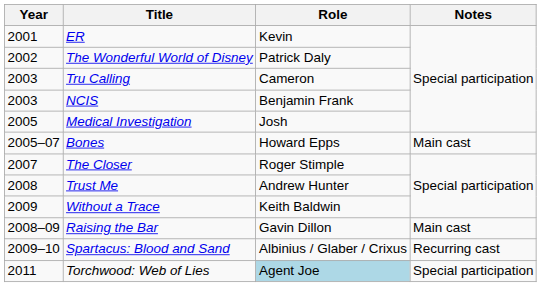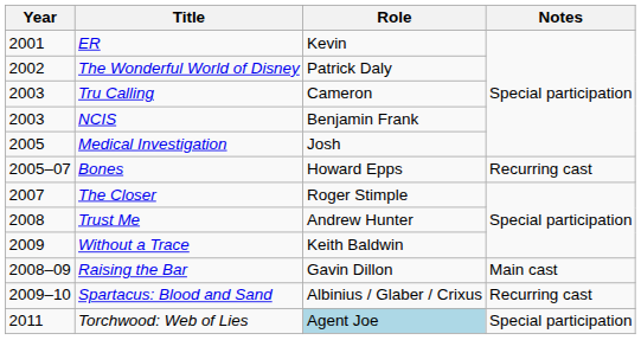 <table class="wikitable plainrowheaders sortable">
 <tr>
 <th>Year</th>
 <th>Title</th>
 <th>Role</th>
 <th>Notes</th>
 </tr>
 <tr>
 <td>2001</td>
 <td><em><a href='#'>ER</a></em></td>
 <td>Kevin</td>
 <td rowspan=5>Special participation</td>
 </tr>
 <tr>
 <td>2002</td>
 <td><em><a href='#'>The Wonderful World of Disney</a></em></td>
 <td>Patrick Daly</td>
 </tr>
 <tr>
 <td>2003</td>
 <td><em><a href='#'>Tru Calling</a></em></td>
 <td>Cameron</td>
 </tr>
 <tr>
 <td>2003</td>
 <td><em><a href='#'>NCIS</a></em></td>
 <td>Benjamin Frank</td>
 </tr>
 <tr>
 <td>2005</td>
 <td><em><a href='#'>Medical Investigation</a></em></td>
 <td>Josh</td>
 </tr>
 <tr>
 <td>2005–07</td>
 <td><em><a href='#'>Bones</a></em></td>
 <td>Howard Epps</td>
-<td>Main cast</td>
+<td>Recurring cast</td>
 </tr>
 <tr>
 <td>2007</td>
 <td><em><a href='#'>The Closer</a></em></td>
 <td>Roger Stimple</td>
 <td rowspan=3>Special participation</td>
 </tr>
 <tr>
 <td>2008</td>
 <td><em><a href='#'>Trust Me</a></em></td>
 <td>Andrew Hunter</td>
 </tr>
 <tr>
 <td>2009</td>
 <td><em><a href='#'>Without a Trace</a></em></td>
 <td>Keith Baldwin</td>
 </tr>
 <tr>
 <td>2008–09</td>
 <td><em><a href='#'>Raising the Bar</a></em></td>
 <td>Gavin Dillon</td>
 <td>Main cast</td>
 </tr>
 <tr>
 <td>2009–10</td>
 <td><em><a href='#'>Spartacus: Blood and Sand</a></em></td>
 <td>Albinius / Glaber / Crixus</td>
 <td>Recurring cast</td>
 </tr>
 <tr>
 <td>2011</td>
 <td><em>Torchwood: Web of Lies</em></td>
 <td style="background: lightblue;">Agent Joe</td>
 <td>Special participation</td>
 </tr>
 </table>
